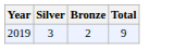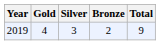 <table class="sortable wikitable" style="font-size: 90%;">
 <tr>
 <th>Year</th>
+<th>Gold</th>
 <th>Silver</th>
 <th>Bronze</th>
 <th>Total</th>
 </tr>
 <tr style="background:#ECF2FF">
 <td align="center">2019</td>
+<td align="center">4</td>
 <td align="center">3</td>
 <td align="center">2</td>
 <td align="center">9</td>
 </tr>
 </table>
